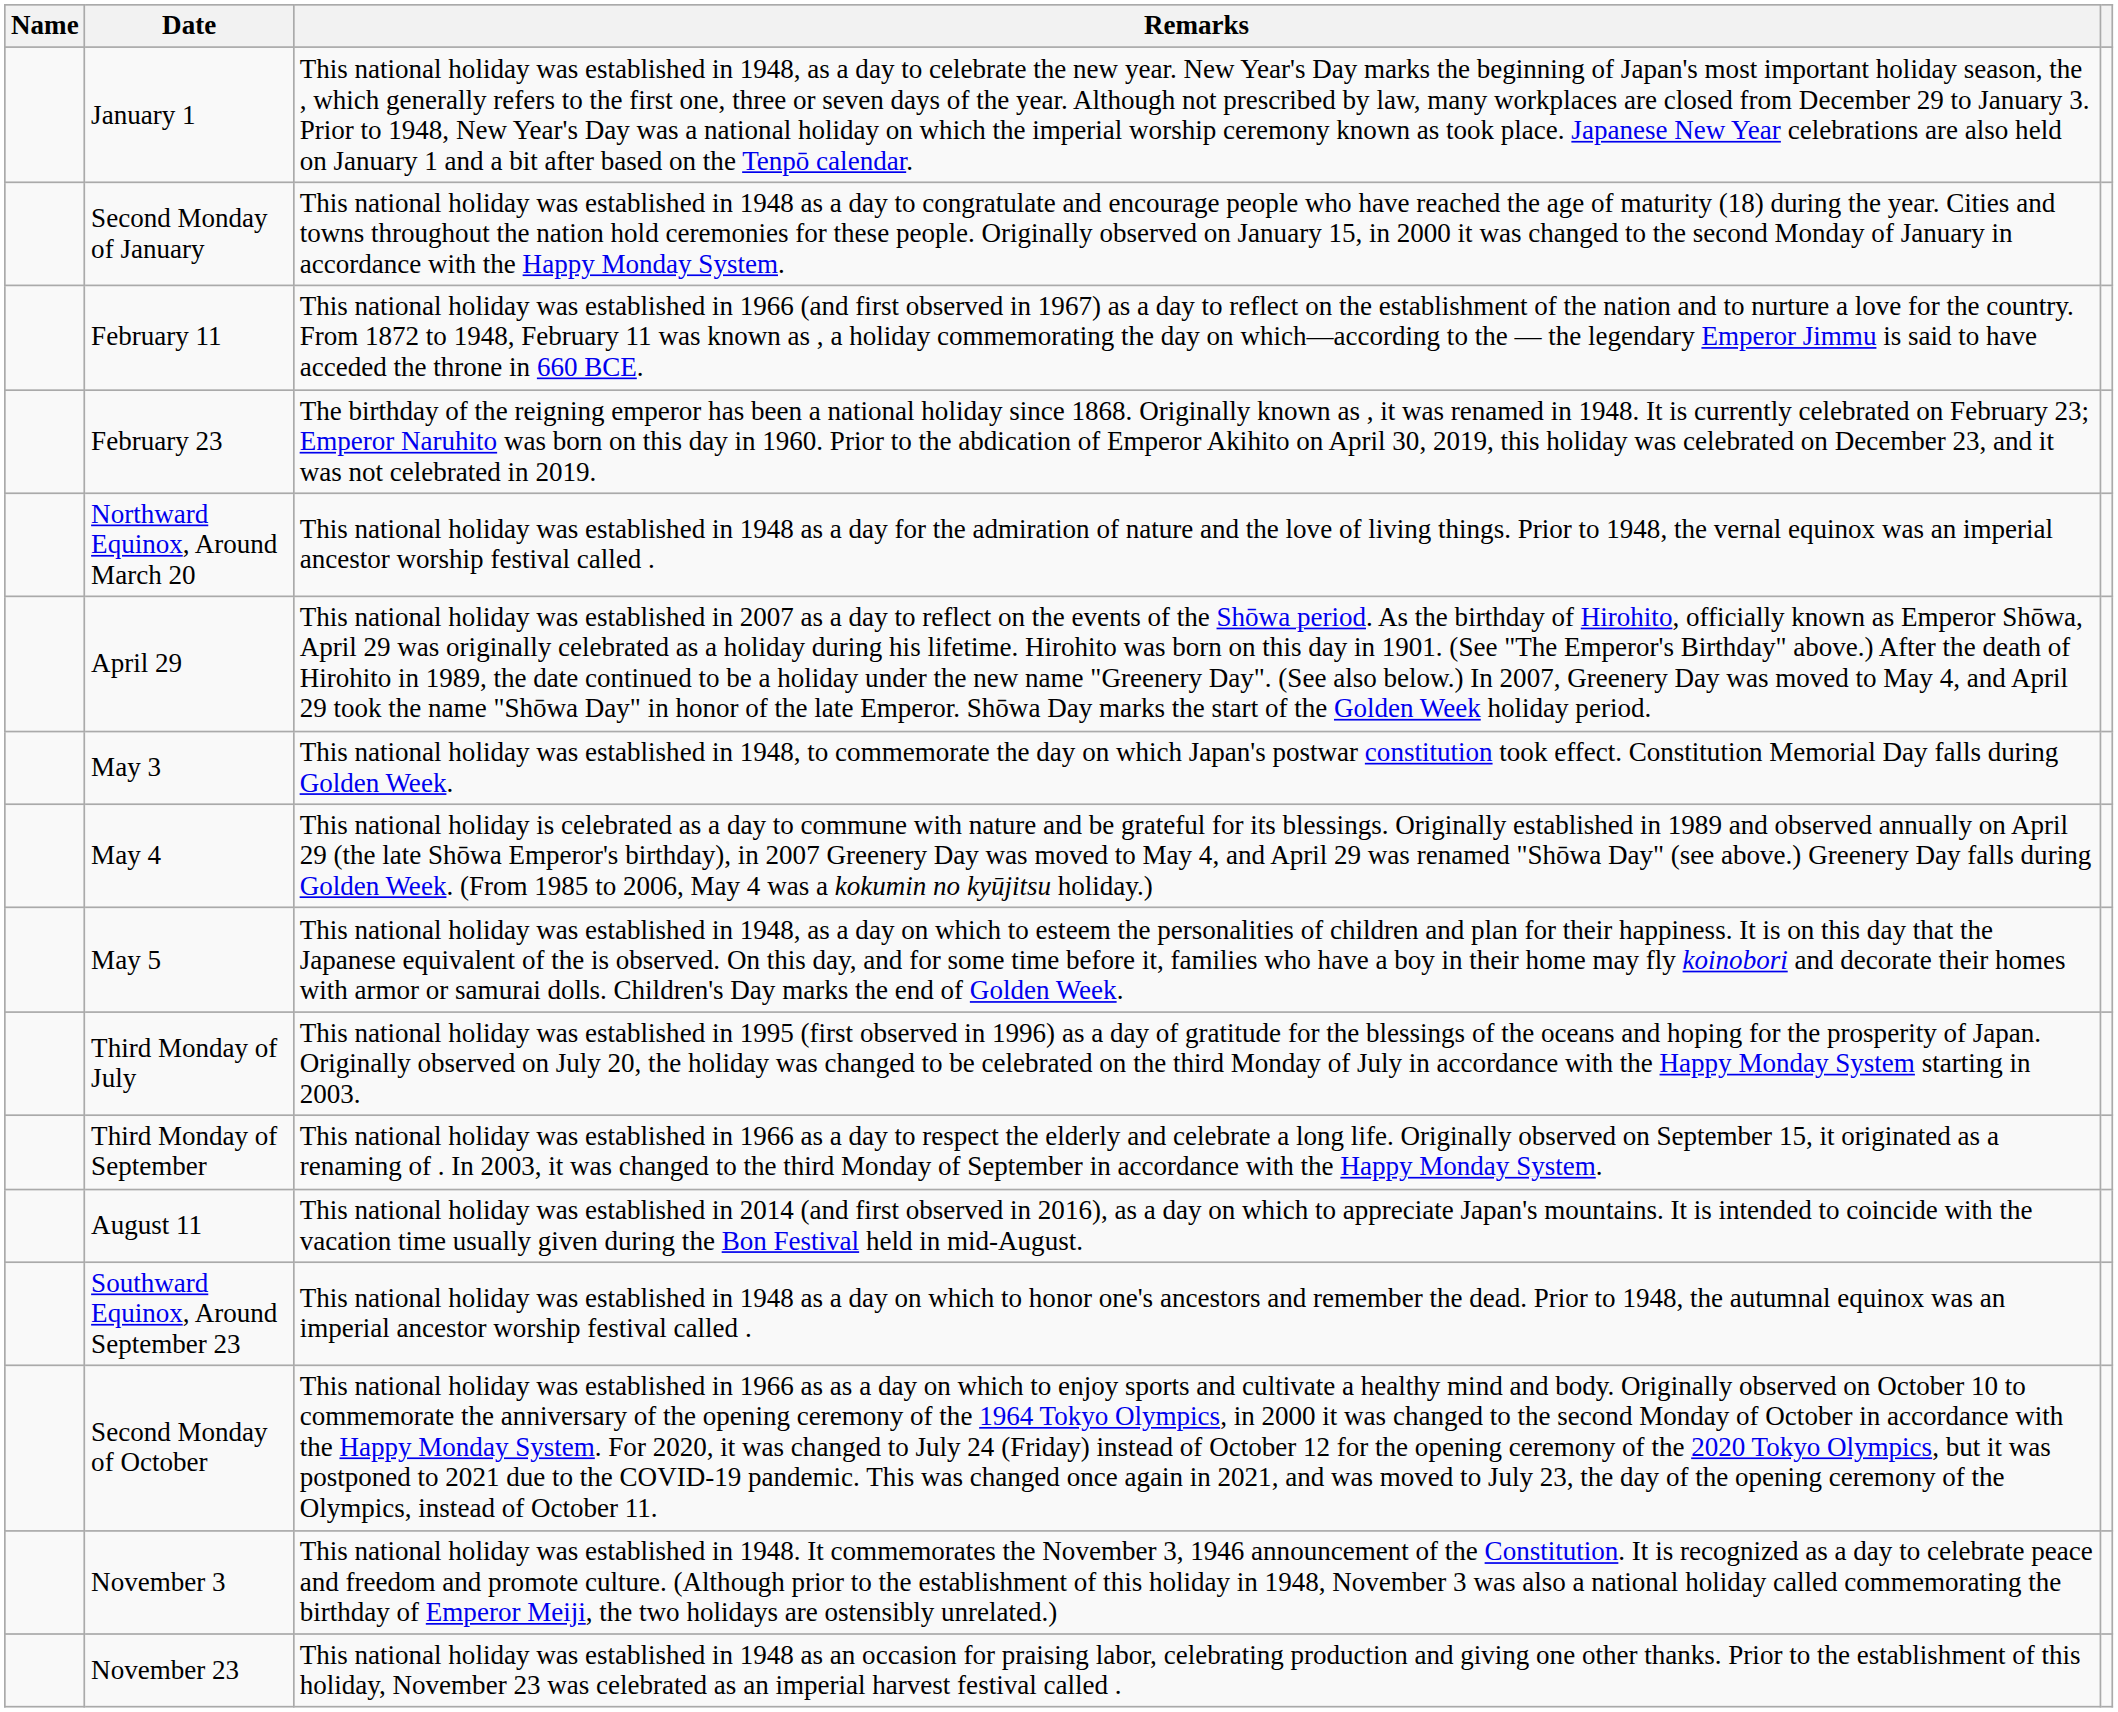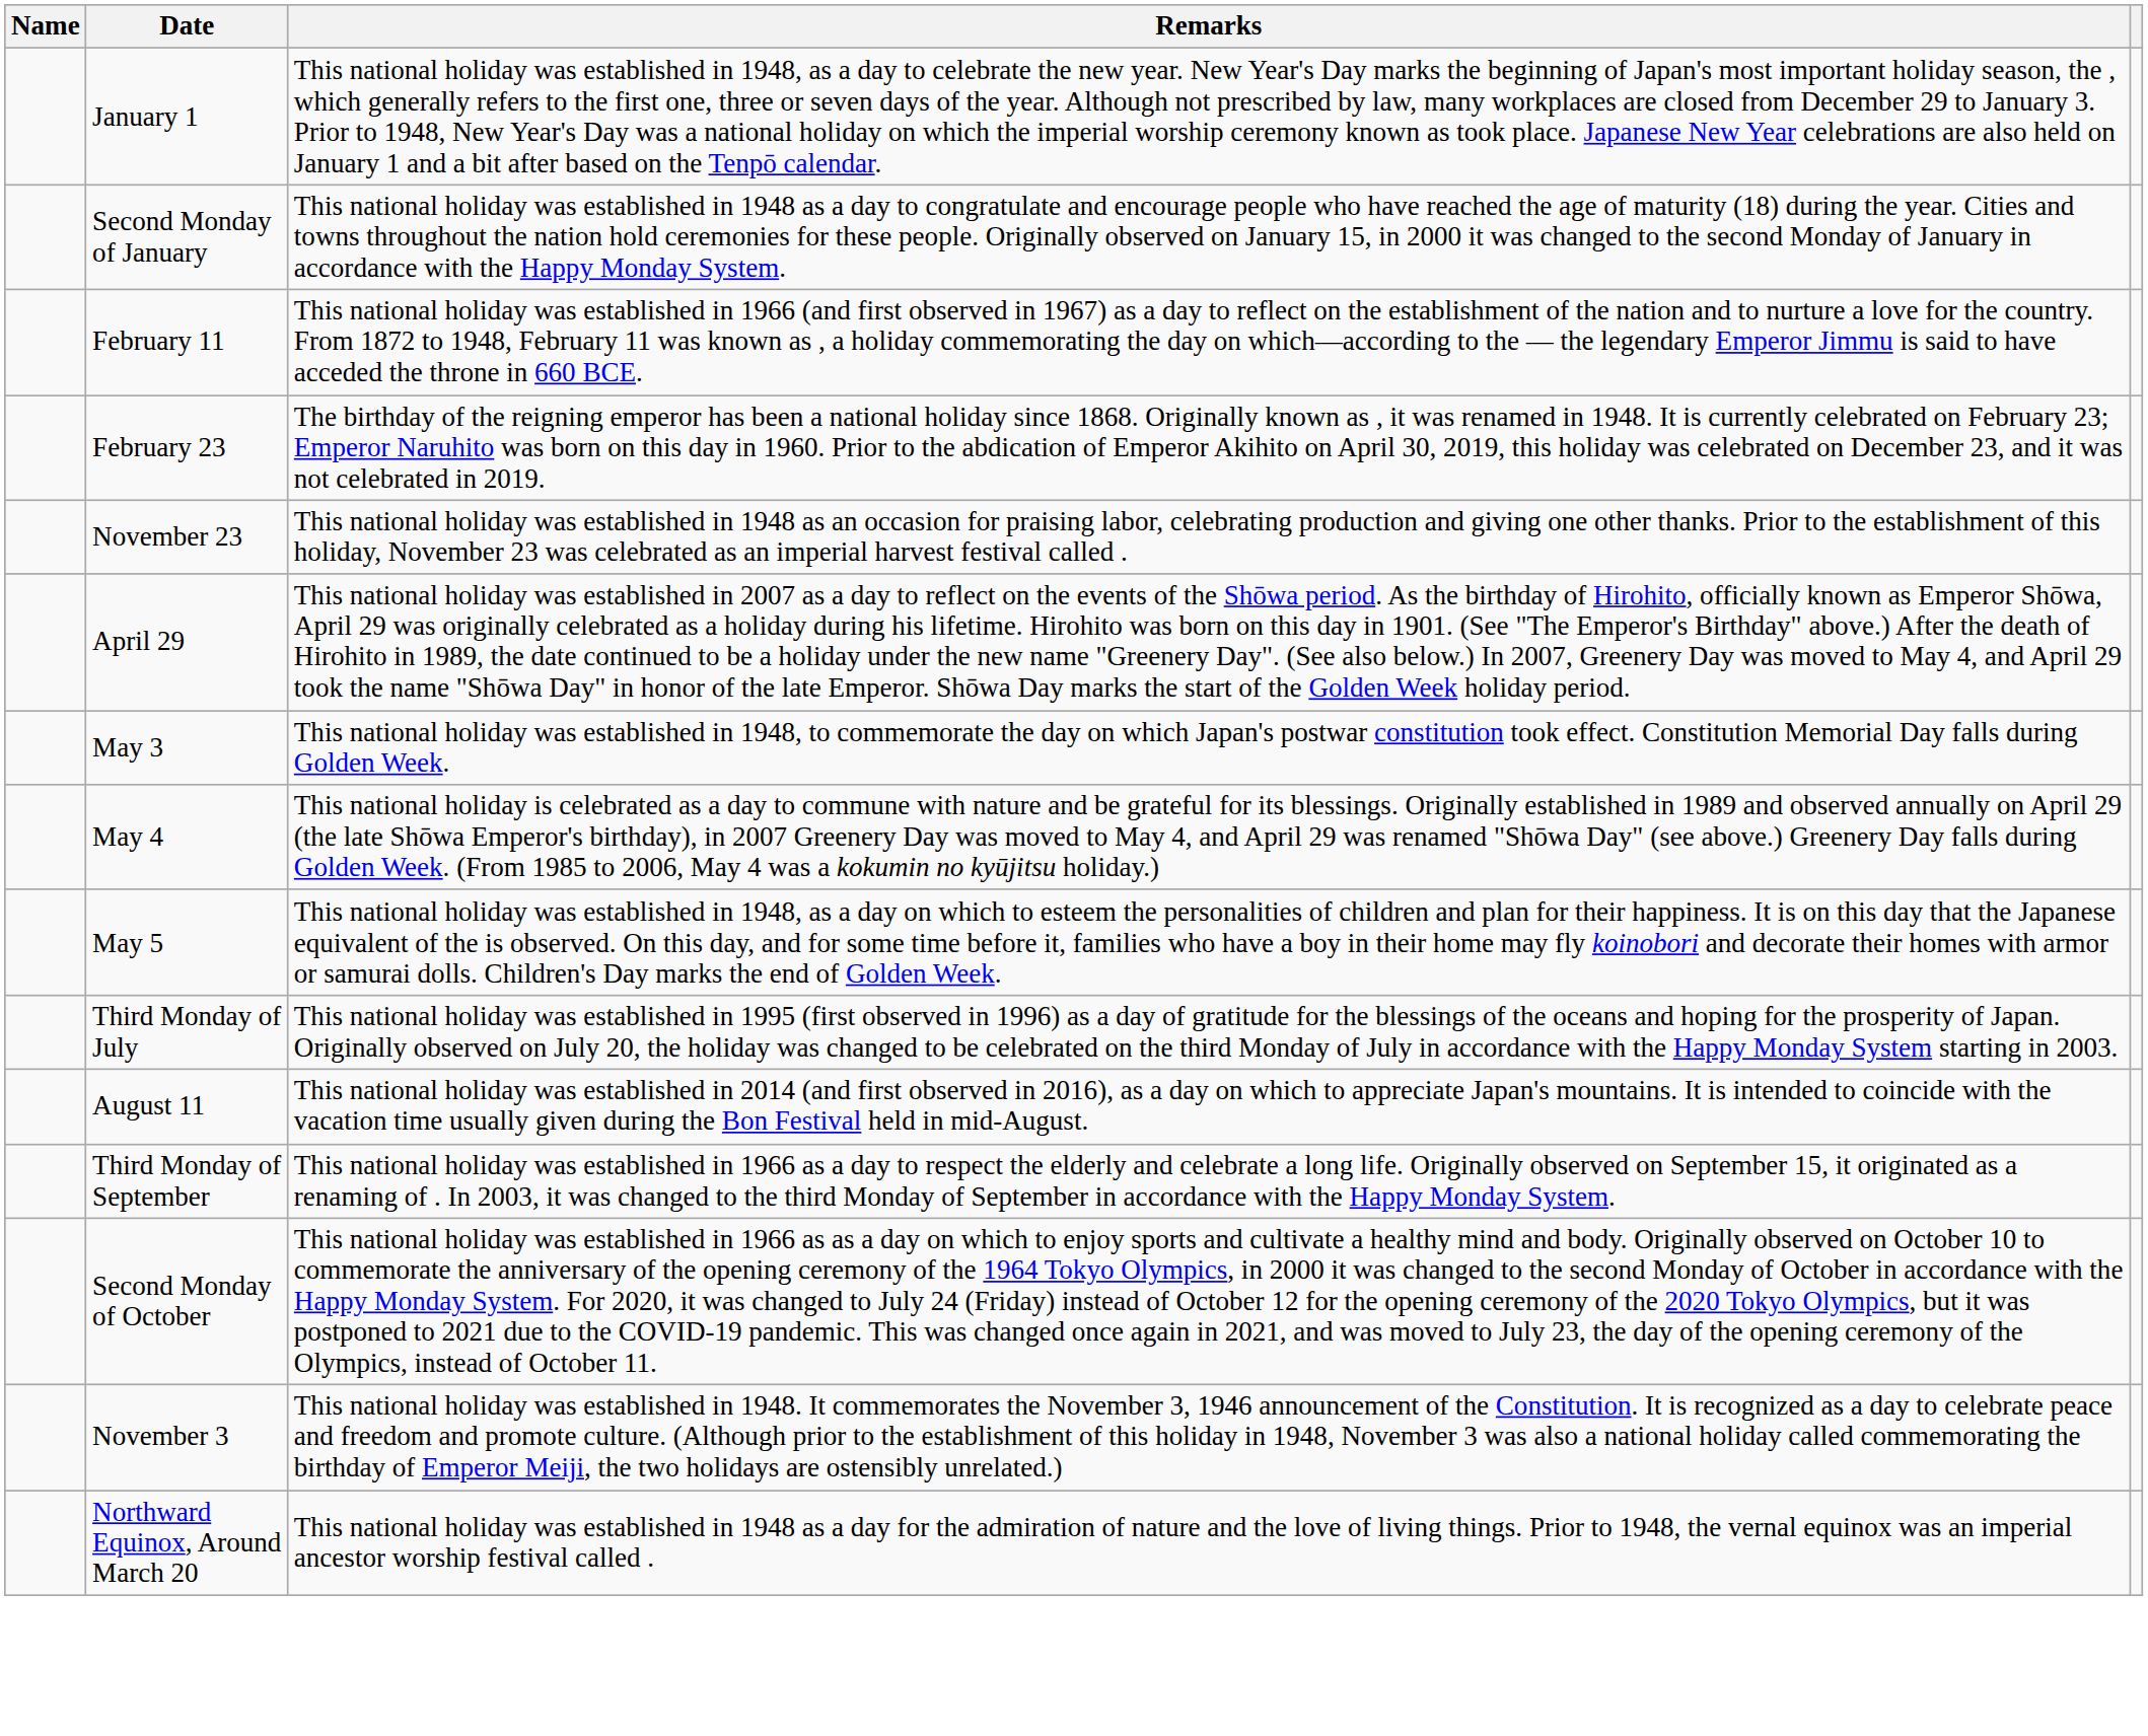 <table class=wikitable>
 <tr>
 <th>Name</th>
 <th>Date</th>
 <th>Remarks</th>
 <th></th>
 </tr>
 <tr>
 <td></td>
 <td>January 1</td>
 <td>This national holiday was established in 1948, as a day to celebrate the new year. New Year's Day marks the beginning of Japan's most important holiday season, the , which generally refers to the first one, three or seven days of the year. Although not prescribed by law, many workplaces are closed from December 29 to January 3. Prior to 1948, New Year's Day was a national holiday on which the imperial worship ceremony known as  took place. <a href='#'>Japanese New Year</a> celebrations are also held on January 1 and a bit after based on the <a href='#'>Tenpō calendar</a>.</td>
 <td></td>
 </tr>
 <tr>
 <td></td>
 <td>Second Monday of January</td>
 <td>This national holiday was established in 1948 as a day to congratulate and encourage people who have reached the age of maturity (18) during the year. Cities and towns throughout the nation hold ceremonies for these people. Originally observed on January 15, in 2000 it was changed to the second Monday of January in accordance with the <a href='#'>Happy Monday System</a>.</td>
 <td></td>
 </tr>
 <tr>
 <td></td>
 <td>February 11</td>
 <td>This national holiday was established in 1966 (and first observed in 1967) as a day to reflect on the establishment of the nation and to nurture a love for the country. From 1872 to 1948, February 11 was known as , a holiday commemorating the day on which—according to the — the legendary <a href='#'>Emperor Jimmu</a> is said to have acceded the throne in <a href='#'>660 BCE</a>.</td>
 <td></td>
 </tr>
 <tr>
 <td></td>
 <td>February 23</td>
 <td>The birthday of the reigning emperor has been a national holiday since 1868. Originally known as , it was renamed  in 1948. It is currently celebrated on February 23; <a href='#'>Emperor Naruhito</a> was born on this day in 1960. Prior to the abdication of Emperor Akihito on April 30, 2019, this holiday was celebrated on December 23, and it was not celebrated in 2019.</td>
 <td></td>
 </tr>
 <tr>
 <td></td>
-<td><a href='#'>Northward Equinox</a>, Around March 20</td>
-<td>This national holiday was established in 1948 as a day for the admiration of nature and the love of living things. Prior to 1948, the vernal equinox was an imperial ancestor worship festival called .</td>
+<td>November 23</td>
+<td>This national holiday was established in 1948 as an occasion for praising labor, celebrating production and giving one other thanks. Prior to the establishment of this holiday, November 23 was celebrated as an imperial harvest festival called .</td>
 <td></td>
 </tr>
 <tr>
 <td></td>
 <td>April 29</td>
 <td>This national holiday was established in 2007 as a day to reflect on the events of the <a href='#'>Shōwa period</a>. As the birthday of <a href='#'>Hirohito</a>, officially known as Emperor Shōwa, April 29 was originally celebrated as a holiday during his lifetime. Hirohito was born on this day in 1901. (See "The Emperor's Birthday" above.) After the death of Hirohito in 1989, the date continued to be a holiday under the new name "Greenery Day". (See also below.) In 2007, Greenery Day was moved to May 4, and April 29 took the name "Shōwa Day" in honor of the late Emperor. Shōwa Day marks the start of the <a href='#'>Golden Week</a> holiday period.</td>
 <td></td>
 </tr>
 <tr>
 <td></td>
 <td>May 3</td>
 <td>This national holiday was established in 1948, to commemorate the day on which Japan's postwar <a href='#'>constitution</a> took effect. Constitution Memorial Day falls during <a href='#'>Golden Week</a>.</td>
 <td></td>
 </tr>
 <tr>
 <td></td>
 <td>May 4</td>
 <td>This national holiday is celebrated as a day to commune with nature and be grateful for its blessings. Originally established in 1989 and observed annually on April 29 (the late Shōwa Emperor's birthday), in 2007 Greenery Day was moved to May 4, and April 29 was renamed "Shōwa Day" (see above.) Greenery Day falls during <a href='#'>Golden Week</a>. (From 1985 to 2006, May 4 was a <em>kokumin no kyūjitsu</em> holiday.)</td>
 <td></td>
 </tr>
 <tr>
 <td></td>
 <td>May 5</td>
 <td>This national holiday was established in 1948, as a day on which to esteem the personalities of children and plan for their happiness. It is on this day that the Japanese equivalent of the  is observed. On this day, and for some time before it, families who have a boy in their home may fly <em><a href='#'>koinobori</a></em> and decorate their homes with armor or samurai dolls. Children's Day marks the end of <a href='#'>Golden Week</a>.</td>
 <td></td>
 </tr>
 <tr>
 <td></td>
 <td>Third Monday of July</td>
 <td>This national holiday was established in 1995 (first observed in 1996) as a day of gratitude for the blessings of the oceans and hoping for the prosperity of Japan. Originally observed on July 20, the holiday was changed to be celebrated on the third Monday of July in accordance with the <a href='#'>Happy Monday System</a> starting in 2003.</td>
 <td></td>
 </tr>
 <tr>
 <td></td>
-<td>Third Monday of September</td>
-<td>This national holiday was established in 1966 as a day to respect the elderly and celebrate a long life. Originally observed on September 15, it originated as a renaming of . In 2003, it was changed to the third Monday of September in accordance with the <a href='#'>Happy Monday System</a>.</td>
-<td></td>
-</tr>
-<tr>
-<td></td>
 <td>August 11</td>
 <td>This national holiday was established in 2014 (and first observed in 2016), as a day on which to appreciate Japan's mountains. It is intended to coincide with the vacation time usually given during the <a href='#'>Bon Festival</a> held in mid-August.</td>
 <td></td>
 </tr>
 <tr>
 <td></td>
-<td><a href='#'>Southward Equinox</a>, Around September 23</td>
-<td>This national holiday was established in 1948 as a day on which to honor one's ancestors and remember the dead. Prior to 1948, the autumnal equinox was an imperial ancestor worship festival called .</td>
+<td>Third Monday of September</td>
+<td>This national holiday was established in 1966 as a day to respect the elderly and celebrate a long life. Originally observed on September 15, it originated as a renaming of . In 2003, it was changed to the third Monday of September in accordance with the <a href='#'>Happy Monday System</a>.</td>
 <td></td>
 </tr>
 <tr>
 <td></td>
 <td>Second Monday of October</td>
 <td>This national holiday was established in 1966 as  as a day on which to enjoy sports and cultivate a healthy mind and body. Originally observed on October 10 to commemorate the anniversary of the opening ceremony of the <a href='#'>1964 Tokyo Olympics</a>, in 2000 it was changed to the second Monday of October in accordance with the <a href='#'>Happy Monday System</a>. For 2020, it was changed to July 24 (Friday) instead of October 12 for the opening ceremony of the <a href='#'>2020 Tokyo Olympics</a>, but it was postponed to 2021 due to the COVID-19 pandemic. This was changed once again in 2021, and was moved to July 23, the day of the opening ceremony of the Olympics, instead of October 11.</td>
 <td></td>
 </tr>
 <tr>
 <td></td>
 <td>November 3</td>
 <td>This national holiday was established in 1948. It commemorates the November 3, 1946 announcement of the <a href='#'>Constitution</a>. It is recognized as a day to celebrate peace and freedom and promote culture. (Although prior to the establishment of this holiday in 1948, November 3 was also a national holiday called  commemorating the birthday of <a href='#'>Emperor Meiji</a>, the two holidays are ostensibly unrelated.)</td>
 <td></td>
 </tr>
 <tr>
 <td></td>
-<td>November 23</td>
-<td>This national holiday was established in 1948 as an occasion for praising labor, celebrating production and giving one other thanks. Prior to the establishment of this holiday, November 23 was celebrated as an imperial harvest festival called .</td>
+<td><a href='#'>Northward Equinox</a>, Around March 20</td>
+<td>This national holiday was established in 1948 as a day for the admiration of nature and the love of living things. Prior to 1948, the vernal equinox was an imperial ancestor worship festival called .</td>
 <td></td>
 </tr>
 </table>
